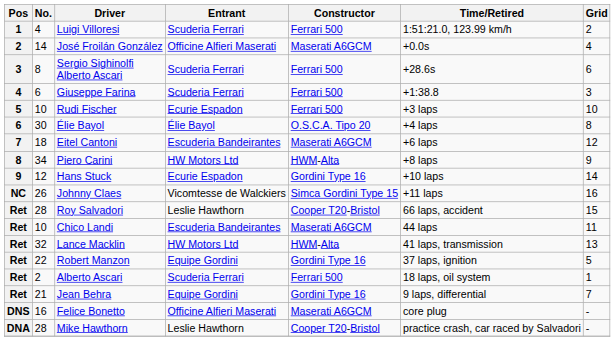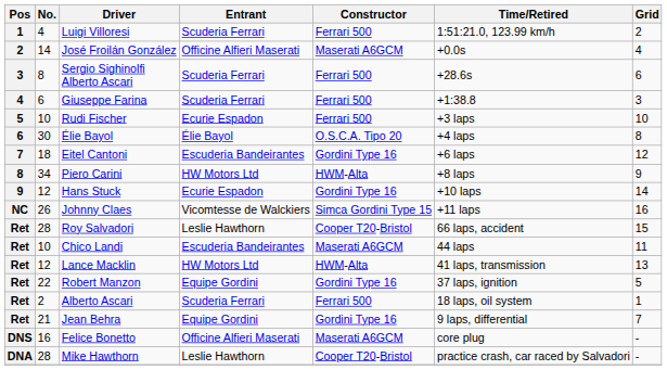 <table class="wikitable" style="font-size: 95%;">
 <tr>
 <th>Pos</th>
 <th>No.</th>
 <th>Driver</th>
 <th>Entrant</th>
 <th>Constructor</th>
 <th>Time/Retired</th>
 <th>Grid</th>
 </tr>
 <tr>
 <th>1</th>
 <td>4</td>
 <td> <a href='#'>Luigi Villoresi</a></td>
 <td><a href='#'>Scuderia Ferrari</a></td>
 <td><a href='#'>Ferrari 500</a></td>
 <td>1:51:21.0, 123.99 km/h</td>
 <td>2</td>
 </tr>
 <tr>
 <th>2</th>
 <td>14</td>
 <td> <a href='#'>José Froilán González</a></td>
 <td><a href='#'>Officine Alfieri Maserati</a></td>
 <td><a href='#'>Maserati A6GCM</a></td>
 <td>+0.0s</td>
 <td>4</td>
 </tr>
 <tr>
 <th>3</th>
 <td>8</td>
 <td> <a href='#'>Sergio Sighinolfi</a><br> <a href='#'>Alberto Ascari</a></td>
 <td><a href='#'>Scuderia Ferrari</a></td>
 <td><a href='#'>Ferrari 500</a></td>
 <td>+28.6s</td>
 <td>6</td>
 </tr>
 <tr>
 <th>4</th>
 <td>6</td>
 <td> <a href='#'>Giuseppe Farina</a></td>
 <td><a href='#'>Scuderia Ferrari</a></td>
 <td><a href='#'>Ferrari 500</a></td>
 <td>+1:38.8</td>
 <td>3</td>
 </tr>
 <tr>
 <th>5</th>
 <td>10</td>
 <td> <a href='#'>Rudi Fischer</a></td>
 <td><a href='#'>Ecurie Espadon</a></td>
 <td><a href='#'>Ferrari 500</a></td>
 <td>+3 laps</td>
 <td>10</td>
 </tr>
 <tr>
 <th>6</th>
 <td>30</td>
 <td> <a href='#'>Élie Bayol</a></td>
 <td><a href='#'>Élie Bayol</a></td>
 <td><a href='#'>O.S.C.A. Tipo 20</a></td>
 <td>+4 laps</td>
 <td>8</td>
 </tr>
 <tr>
 <th>7</th>
 <td>18</td>
 <td> <a href='#'>Eitel Cantoni</a></td>
 <td><a href='#'>Escuderia Bandeirantes</a></td>
-<td><a href='#'>Maserati A6GCM</a></td>
+<td><a href='#'>Gordini Type 16</a></td>
 <td>+6 laps</td>
 <td>12</td>
 </tr>
 <tr>
 <th>8</th>
 <td>34</td>
 <td> <a href='#'>Piero Carini</a></td>
 <td><a href='#'>HW Motors Ltd</a></td>
 <td><a href='#'>HWM</a>-<a href='#'>Alta</a></td>
 <td>+8 laps</td>
 <td>9</td>
 </tr>
 <tr>
 <th>9</th>
 <td>12</td>
 <td> <a href='#'>Hans Stuck</a></td>
 <td><a href='#'>Ecurie Espadon</a></td>
 <td><a href='#'>Gordini Type 16</a></td>
 <td>+10 laps</td>
 <td>14</td>
 </tr>
 <tr>
 <th>NC</th>
 <td>26</td>
 <td> <a href='#'>Johnny Claes</a></td>
 <td>Vicomtesse de Walckiers</td>
 <td><a href='#'>Simca Gordini Type 15</a></td>
 <td>+11 laps</td>
 <td>16</td>
 </tr>
 <tr>
 <th>Ret</th>
 <td>28</td>
 <td> <a href='#'>Roy Salvadori</a></td>
 <td>Leslie Hawthorn</td>
 <td><a href='#'>Cooper T20</a>-<a href='#'>Bristol</a></td>
 <td>66 laps, accident</td>
 <td>15</td>
 </tr>
 <tr>
 <th>Ret</th>
 <td>10</td>
 <td> <a href='#'>Chico Landi</a></td>
 <td><a href='#'>Escuderia Bandeirantes</a></td>
 <td><a href='#'>Maserati A6GCM</a></td>
 <td>44 laps</td>
 <td>11</td>
 </tr>
 <tr>
 <th>Ret</th>
-<td>32</td>
+<td>12</td>
 <td> <a href='#'>Lance Macklin</a></td>
 <td><a href='#'>HW Motors Ltd</a></td>
 <td><a href='#'>HWM</a>-<a href='#'>Alta</a></td>
 <td>41 laps, transmission</td>
 <td>13</td>
 </tr>
 <tr>
 <th>Ret</th>
 <td>22</td>
 <td> <a href='#'>Robert Manzon</a></td>
 <td><a href='#'>Equipe Gordini</a></td>
 <td><a href='#'>Gordini Type 16</a></td>
 <td>37 laps, ignition</td>
 <td>5</td>
 </tr>
 <tr>
 <th>Ret</th>
 <td>2</td>
 <td> <a href='#'>Alberto Ascari</a></td>
 <td><a href='#'>Scuderia Ferrari</a></td>
 <td><a href='#'>Ferrari 500</a></td>
 <td>18 laps, oil system</td>
 <td>1</td>
 </tr>
 <tr>
 <th>Ret</th>
 <td>21</td>
 <td> <a href='#'>Jean Behra</a></td>
 <td><a href='#'>Equipe Gordini</a></td>
 <td><a href='#'>Gordini Type 16</a></td>
 <td>9 laps, differential</td>
 <td>7</td>
 </tr>
 <tr>
 <th>DNS</th>
 <td>16</td>
 <td> <a href='#'>Felice Bonetto</a></td>
 <td><a href='#'>Officine Alfieri Maserati</a></td>
 <td><a href='#'>Maserati A6GCM</a></td>
 <td>core plug</td>
 <td>-</td>
 </tr>
 <tr>
 <th>DNA</th>
 <td>28</td>
 <td> <a href='#'>Mike Hawthorn</a></td>
 <td>Leslie Hawthorn</td>
 <td><a href='#'>Cooper T20</a>-<a href='#'>Bristol</a></td>
 <td>practice crash, car raced by Salvadori</td>
 <td>-</td>
 </tr>
 <tr>
 </tr>
 </table>
